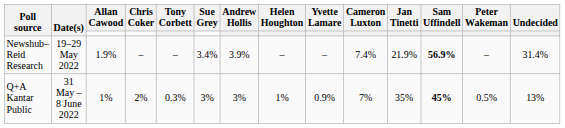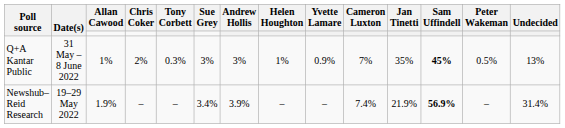 <table class="wikitable plainrowheaders">
 <tr valign= bottom>
 <th scope="col" rowspan="2">Poll source</th>
 <th scope="col"rowspan="2">Date(s)</th>
 <th scope="col">Allan<br>Cawood</th>
 <th scope="col">Chris<br>Coker</th>
 <th scope="col">Tony<br>Corbett</th>
 <th scope="col">Sue<br>Grey</th>
 <th scope="col">Andrew<br>Hollis</th>
 <th scope="col">Helen<br>Houghton</th>
 <th scope="col">Yvette<br>Lamare</th>
 <th scope="col">Cameron<br>Luxton</th>
 <th scope="col">Jan<br>Tinetti</th>
 <th scope="col">Sam<br>Uffindell</th>
 <th scope="col">Peter<br>Wakeman</th>
 <th scope="col">Undecided</th>
 </tr>
 <tr>
 <td></td>
 <td></td>
 <th></th>
 <td></td>
 <th></th>
 <th></th>
 <th></th>
 <th></th>
 <th></th>
 <th></th>
 <th></th>
 <th></th>
 </tr>
 <tr>
+<td>Q+A Kantar Public</td>
+<td align="center">31 May – 8 June 2022</td>
+<td align="center">1%</td>
+<td align="center">2%</td>
+<td align="center">0.3%</td>
+<td align="center">3%</td>
+<td align="center">3%</td>
+<td align="center">1%</td>
+<td align="center">0.9%</td>
+<td align="center">7%</td>
+<td align="center">35%</td>
+<td align="center" ><strong>45%</strong></td>
+<td align="center">0.5%</td>
+<td align="center">13%</td>
+</tr>
+<tr>
 <td>Newshub–Reid Research</td>
 <td align="center">19–29 May 2022</td>
 <td align="center">1.9%</td>
 <td align="center">–</td>
 <td align="center">–</td>
 <td align="center">3.4%</td>
 <td align="center">3.9%</td>
 <td align="center">–</td>
 <td align="center">–</td>
 <td align="center">7.4%</td>
 <td align="center">21.9%</td>
 <td align="center" ><strong>56.9%</strong></td>
 <td align="center">–</td>
 <td align="center">31.4%</td>
 </tr>
-<tr>
-<td>Q+A Kantar Public</td>
-<td align="center">31 May – 8 June 2022</td>
-<td align="center">1%</td>
-<td align="center">2%</td>
-<td align="center">0.3%</td>
-<td align="center">3%</td>
-<td align="center">3%</td>
-<td align="center">1%</td>
-<td align="center">0.9%</td>
-<td align="center">7%</td>
-<td align="center">35%</td>
-<td align="center" ><strong>45%</strong></td>
-<td align="center">0.5%</td>
-<td align="center">13%</td>
-</tr>
 </table>
